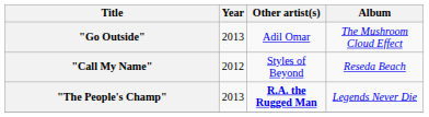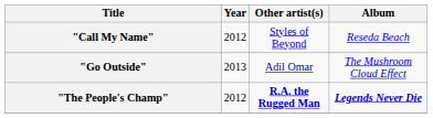 <table class="wikitable plainrowheaders" style="text-align:center;">
 <tr>
 <th scope="col" style="width:19em;">Title</th>
 <th scope="col">Year</th>
 <th scope="col">Other artist(s)</th>
 <th scope="col">Album</th>
 </tr>
 <tr>
+<th scope="row">"Call My Name"</th>
+<td>2012</td>
+<td><a href='#'>Styles of Beyond</a></td>
+<td><em><a href='#'>Reseda Beach</a></em></td>
+</tr>
+<tr>
 <th scope="row">"Go Outside"</th>
 <td>2013</td>
 <td><a href='#'>Adil Omar</a></td>
 <td><em><a href='#'>The Mushroom Cloud Effect</a></em></td>
 </tr>
 <tr>
-<th scope="row">"Call My Name"</th>
+<th scope="row">"The People's Champ"</th>
 <td>2012</td>
-<td><a href='#'>Styles of Beyond</a></td>
-<td><em><a href='#'>Reseda Beach</a></em></td>
-</tr>
-<tr>
-<th scope="row">"The People's Champ"</th>
-<td>2013</td>
 <td><strong><a href='#'>R.A. the Rugged Man</a></strong></td>
-<td><em><a href='#'>Legends Never Die</a></em></td>
+<td><strong><em><a href='#'>Legends Never Die</a></em></strong></td>
 </tr>
 <tr>
 </tr>
 </table>
